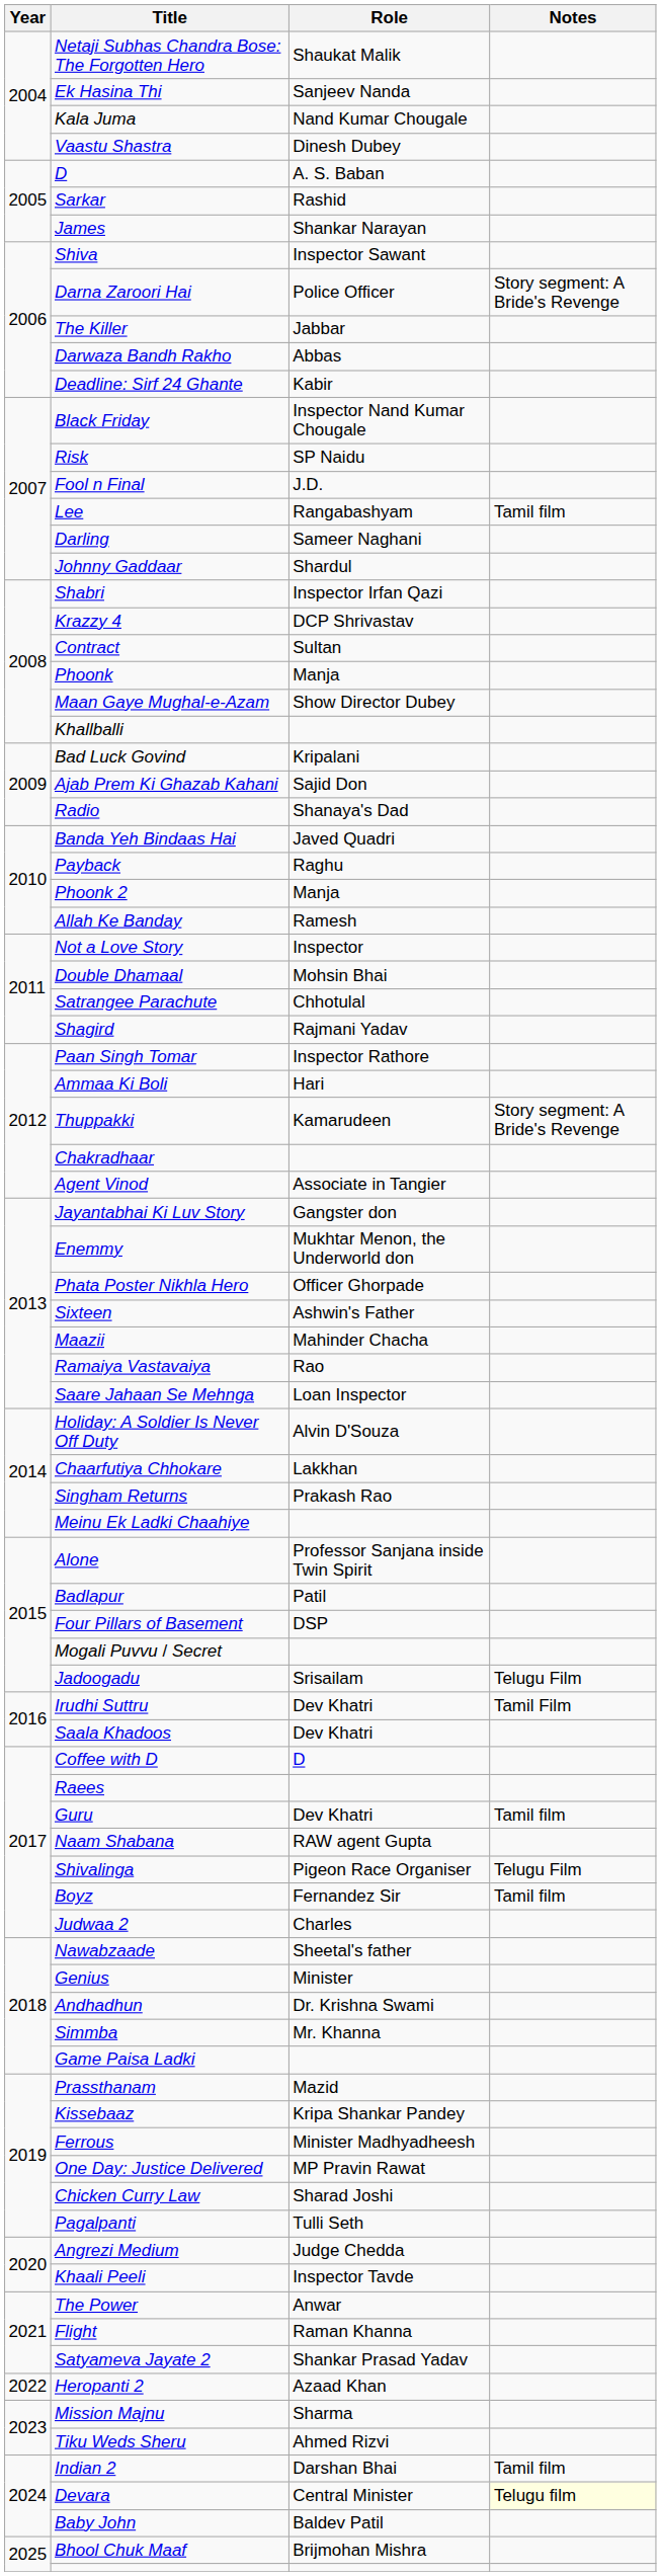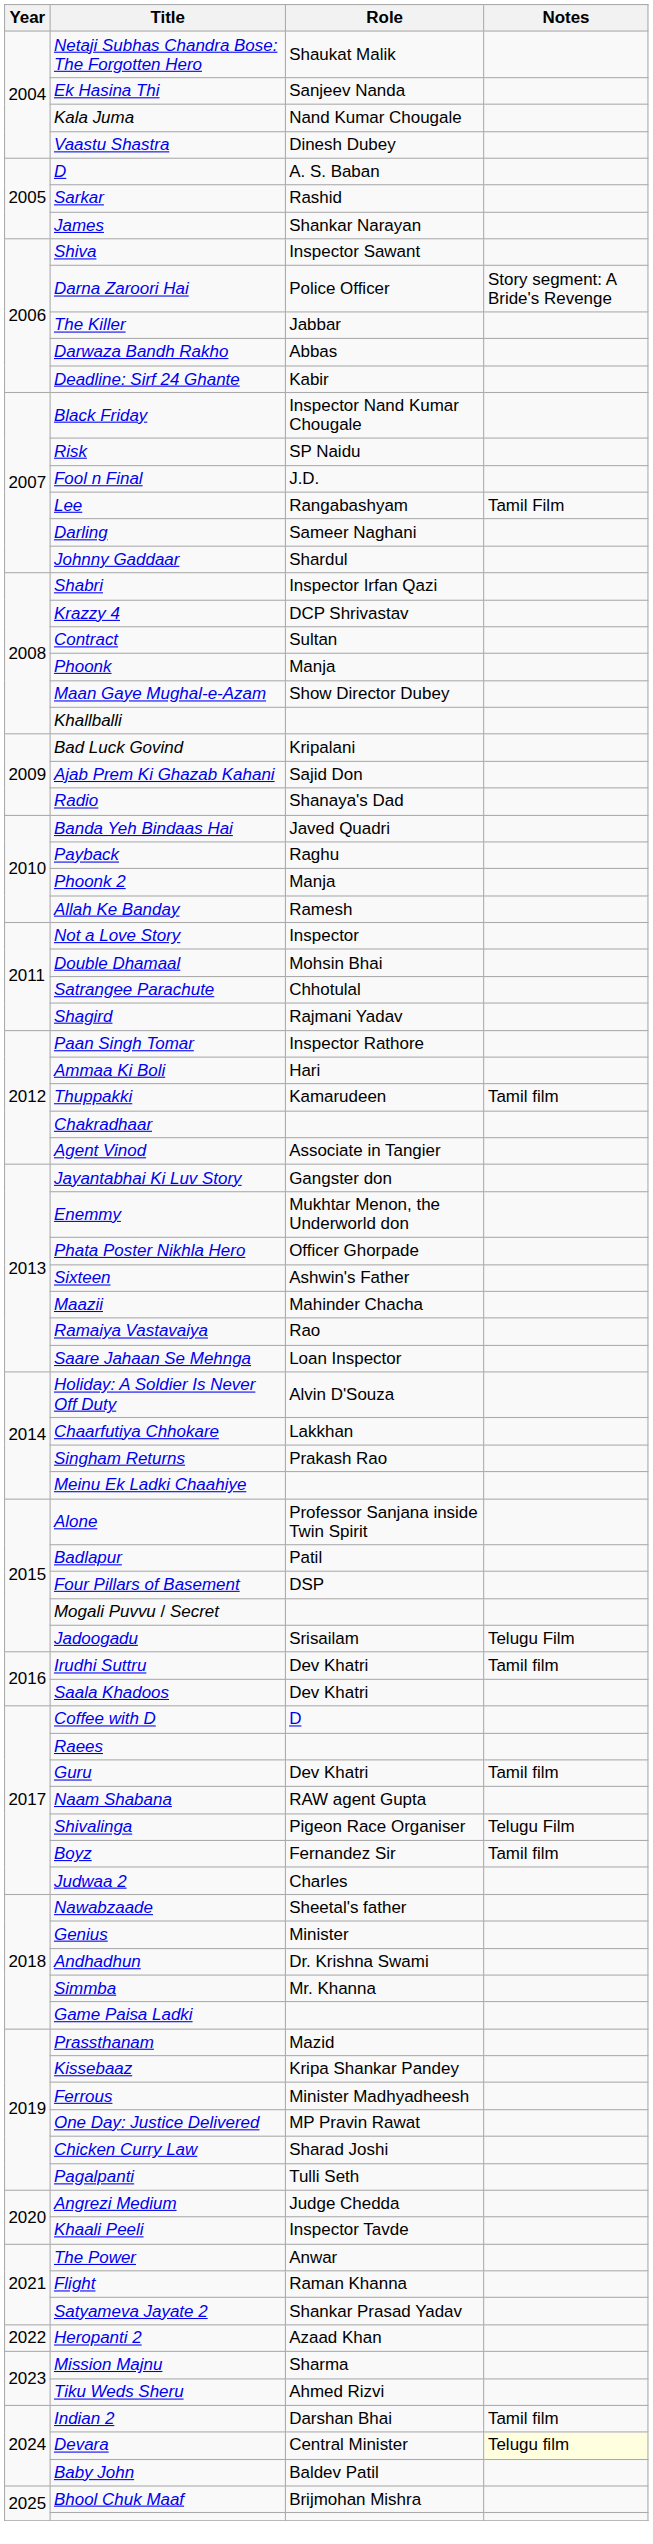 <table class="wikitable sortable">
 <tr>
 <th>Year</th>
 <th>Title</th>
 <th>Role</th>
 <th class="unsortable">Notes</th>
 </tr>
 <tr>
 <td rowspan=4>2004</td>
 <td><em><a href='#'>Netaji Subhas Chandra Bose: The Forgotten Hero</a></em></td>
 <td>Shaukat Malik</td>
 <td></td>
 </tr>
 <tr>
 <td><em><a href='#'>Ek Hasina Thi</a></em></td>
 <td>Sanjeev Nanda</td>
 <td></td>
 </tr>
 <tr>
 <td><em>Kala Juma</em></td>
 <td>Nand Kumar Chougale</td>
 <td></td>
 </tr>
 <tr>
 <td><em><a href='#'>Vaastu Shastra</a></em></td>
 <td>Dinesh Dubey</td>
 <td></td>
 </tr>
 <tr>
 <td rowspan=3>2005</td>
 <td><em><a href='#'>D</a></em></td>
 <td>A. S. Baban</td>
 <td></td>
 </tr>
 <tr>
 <td><em><a href='#'>Sarkar</a></em></td>
 <td>Rashid</td>
 <td></td>
 </tr>
 <tr>
 <td><em><a href='#'>James</a></em></td>
 <td>Shankar Narayan</td>
 <td></td>
 </tr>
 <tr>
 <td rowspan=5>2006</td>
 <td><em><a href='#'>Shiva</a></em></td>
 <td>Inspector Sawant</td>
 <td></td>
 </tr>
 <tr>
 <td><em><a href='#'>Darna Zaroori Hai</a></em></td>
 <td>Police Officer</td>
 <td>Story segment: A Bride's Revenge</td>
 </tr>
 <tr>
 <td><em><a href='#'>The Killer</a></em></td>
 <td>Jabbar</td>
 <td></td>
 </tr>
 <tr>
 <td><em><a href='#'>Darwaza Bandh Rakho</a></em></td>
 <td>Abbas</td>
 <td></td>
 </tr>
 <tr>
 <td><em><a href='#'>Deadline: Sirf 24 Ghante</a></em></td>
 <td>Kabir</td>
 <td></td>
 </tr>
 <tr>
 <td rowspan=6>2007</td>
 <td><em><a href='#'>Black Friday</a></em></td>
 <td>Inspector Nand Kumar Chougale</td>
 <td></td>
 </tr>
 <tr>
 <td><em><a href='#'>Risk</a></em></td>
 <td>SP Naidu</td>
 <td></td>
 </tr>
 <tr>
 <td><em><a href='#'>Fool n Final</a></em></td>
 <td>J.D.</td>
 <td></td>
 </tr>
 <tr>
 <td><em><a href='#'>Lee</a></em></td>
 <td>Rangabashyam</td>
-<td>Tamil film</td>
+<td>Tamil Film</td>
 </tr>
 <tr>
 <td><em><a href='#'>Darling</a></em></td>
 <td>Sameer Naghani</td>
 <td></td>
 </tr>
 <tr>
 <td><em><a href='#'>Johnny Gaddaar</a></em></td>
 <td>Shardul</td>
 <td></td>
 </tr>
 <tr>
 <td rowspan=6>2008</td>
 <td><em><a href='#'>Shabri</a></em></td>
 <td>Inspector Irfan Qazi</td>
 <td></td>
 </tr>
 <tr>
 <td><em><a href='#'>Krazzy 4</a></em></td>
 <td>DCP Shrivastav</td>
 <td></td>
 </tr>
 <tr>
 <td><em><a href='#'>Contract</a></em></td>
 <td>Sultan</td>
 <td></td>
 </tr>
 <tr>
 <td><em><a href='#'>Phoonk</a></em></td>
 <td>Manja</td>
 <td></td>
 </tr>
 <tr>
 <td><em><a href='#'>Maan Gaye Mughal-e-Azam</a></em></td>
 <td>Show Director Dubey</td>
 <td></td>
 </tr>
 <tr>
 <td><em>Khallballi</em></td>
 <td></td>
 <td></td>
 </tr>
 <tr>
 <td rowspan=3>2009</td>
 <td><em>Bad Luck Govind</em></td>
 <td>Kripalani</td>
 <td></td>
 </tr>
 <tr>
 <td><em><a href='#'>Ajab Prem Ki Ghazab Kahani</a></em></td>
 <td>Sajid Don</td>
 <td></td>
 </tr>
 <tr>
 <td><em><a href='#'>Radio</a></em></td>
 <td>Shanaya's Dad</td>
 <td></td>
 </tr>
 <tr>
 <td rowspan=4>2010</td>
 <td><em><a href='#'>Banda Yeh Bindaas Hai</a></em></td>
 <td>Javed Quadri</td>
 <td></td>
 </tr>
 <tr>
 <td><em><a href='#'>Payback</a></em></td>
 <td>Raghu</td>
 <td></td>
 </tr>
 <tr>
 <td><em><a href='#'>Phoonk 2</a></em></td>
 <td>Manja</td>
 <td></td>
 </tr>
 <tr>
 <td><em><a href='#'>Allah Ke Banday</a></em></td>
 <td>Ramesh</td>
 <td></td>
 </tr>
 <tr>
 <td rowspan=4>2011</td>
 <td><em><a href='#'>Not a Love Story</a></em></td>
 <td>Inspector</td>
 <td></td>
 </tr>
 <tr>
 <td><em><a href='#'>Double Dhamaal</a></em></td>
 <td>Mohsin Bhai</td>
 <td></td>
 </tr>
 <tr>
 <td><em><a href='#'>Satrangee Parachute</a></em></td>
 <td>Chhotulal</td>
 <td></td>
 </tr>
 <tr>
 <td><em><a href='#'>Shagird</a></em></td>
 <td>Rajmani Yadav</td>
 <td></td>
 </tr>
 <tr>
 <td rowspan=5>2012</td>
 <td><em><a href='#'>Paan Singh Tomar</a></em></td>
 <td>Inspector Rathore</td>
 <td></td>
 </tr>
 <tr>
 <td><em><a href='#'>Ammaa Ki Boli</a></em></td>
 <td>Hari</td>
 <td></td>
 </tr>
 <tr>
 <td><em><a href='#'>Thuppakki</a></em></td>
 <td>Kamarudeen</td>
-<td>Story segment: A Bride's Revenge</td>
+<td>Tamil film</td>
 </tr>
 <tr>
 <td><em><a href='#'>Chakradhaar</a></em></td>
 <td></td>
 <td></td>
 </tr>
 <tr>
 <td><em><a href='#'>Agent Vinod</a></em></td>
 <td>Associate in Tangier</td>
 <td></td>
 </tr>
 <tr>
 <td rowspan=7>2013</td>
 <td><em><a href='#'>Jayantabhai Ki Luv Story</a></em></td>
 <td>Gangster don</td>
 <td></td>
 </tr>
 <tr>
 <td><em><a href='#'>Enemmy</a></em></td>
 <td>Mukhtar Menon, the Underworld don</td>
 <td></td>
 </tr>
 <tr>
 <td><em><a href='#'>Phata Poster Nikhla Hero</a></em></td>
 <td>Officer Ghorpade</td>
 <td></td>
 </tr>
 <tr>
 <td><em><a href='#'>Sixteen</a></em></td>
 <td>Ashwin's Father</td>
 <td></td>
 </tr>
 <tr>
 <td><em><a href='#'>Maazii</a></em></td>
 <td>Mahinder Chacha</td>
 <td></td>
 </tr>
 <tr>
 <td><em><a href='#'>Ramaiya Vastavaiya</a></em></td>
 <td>Rao</td>
 <td></td>
 </tr>
 <tr>
 <td><em><a href='#'>Saare Jahaan Se Mehnga</a></em></td>
 <td>Loan Inspector</td>
 <td></td>
 </tr>
 <tr>
 <td rowspan=4>2014</td>
 <td><em><a href='#'>Holiday: A Soldier Is Never Off Duty</a></em></td>
 <td>Alvin D'Souza</td>
 <td></td>
 </tr>
 <tr>
 <td><em><a href='#'>Chaarfutiya Chhokare</a></em></td>
 <td>Lakkhan</td>
 <td></td>
 </tr>
 <tr>
 <td><em><a href='#'>Singham Returns</a></em></td>
 <td>Prakash Rao</td>
 <td></td>
 </tr>
 <tr>
 <td><em><a href='#'>Meinu Ek Ladki Chaahiye</a></em></td>
 <td></td>
 <td></td>
 </tr>
 <tr>
 <td rowspan=5>2015</td>
 <td><em><a href='#'>Alone</a></em></td>
 <td>Professor Sanjana inside Twin Spirit</td>
 <td></td>
 </tr>
 <tr>
 <td><em><a href='#'>Badlapur</a></em></td>
 <td>Patil</td>
 <td></td>
 </tr>
 <tr>
 <td><em><a href='#'>Four Pillars of Basement</a></em></td>
 <td>DSP</td>
 <td></td>
 </tr>
 <tr>
 <td><em>Mogali Puvvu</em> / <em>Secret</em></td>
 <td></td>
 <td></td>
 </tr>
 <tr>
 <td><em><a href='#'>Jadoogadu</a></em></td>
 <td>Srisailam</td>
 <td>Telugu Film</td>
 </tr>
 <tr>
 <td rowspan=2>2016</td>
 <td><em><a href='#'>Irudhi Suttru</a></em></td>
 <td>Dev Khatri</td>
-<td>Tamil Film</td>
+<td>Tamil film</td>
 </tr>
 <tr>
 <td><em><a href='#'>Saala Khadoos</a></em></td>
 <td>Dev Khatri</td>
 <td></td>
 </tr>
 <tr>
 <td rowspan="7">2017</td>
 <td><em><a href='#'>Coffee with D</a></em></td>
 <td><a href='#'>D</a></td>
 <td></td>
 </tr>
 <tr>
 <td><em><a href='#'>Raees</a></em></td>
 <td></td>
 <td></td>
 </tr>
 <tr>
 <td><em><a href='#'>Guru</a></em></td>
 <td>Dev Khatri</td>
 <td>Tamil film</td>
 </tr>
 <tr>
 <td><em><a href='#'>Naam Shabana</a></em></td>
 <td>RAW agent Gupta</td>
 <td></td>
 </tr>
 <tr>
 <td><em><a href='#'>Shivalinga</a></em></td>
 <td>Pigeon Race Organiser</td>
 <td>Telugu Film</td>
 </tr>
 <tr>
 <td><em><a href='#'>Boyz</a></em></td>
 <td>Fernandez Sir</td>
 <td>Tamil film</td>
 </tr>
 <tr>
 <td><em><a href='#'>Judwaa 2</a></em></td>
 <td>Charles</td>
 <td></td>
 </tr>
 <tr>
 <td rowspan=5>2018</td>
 <td><em><a href='#'>Nawabzaade</a></em></td>
 <td>Sheetal's father</td>
 <td></td>
 </tr>
 <tr>
 <td><em><a href='#'>Genius</a></em></td>
 <td>Minister</td>
 <td></td>
 </tr>
 <tr>
 <td><em><a href='#'>Andhadhun</a></em></td>
 <td>Dr. Krishna Swami</td>
 <td></td>
 </tr>
 <tr>
 <td><em><a href='#'>Simmba</a></em></td>
 <td>Mr. Khanna</td>
 <td></td>
 </tr>
 <tr>
 <td><em><a href='#'>Game Paisa Ladki</a></em></td>
 <td></td>
 <td></td>
 </tr>
 <tr>
 <td rowspan=6>2019</td>
 <td><em><a href='#'>Prassthanam</a></em></td>
 <td>Mazid</td>
 <td></td>
 </tr>
 <tr>
 <td><em><a href='#'>Kissebaaz</a></em></td>
 <td>Kripa Shankar Pandey</td>
 <td></td>
 </tr>
 <tr>
 <td><em><a href='#'>Ferrous</a></em></td>
 <td>Minister Madhyadheesh</td>
 <td></td>
 </tr>
 <tr>
 <td><em><a href='#'>One Day: Justice Delivered</a></em></td>
 <td>MP Pravin Rawat</td>
 <td></td>
 </tr>
 <tr>
 <td><em><a href='#'>Chicken Curry Law</a></em></td>
 <td>Sharad Joshi</td>
 <td></td>
 </tr>
 <tr>
 <td><em><a href='#'>Pagalpanti</a></em></td>
 <td>Tulli Seth</td>
 <td></td>
 </tr>
 <tr>
 <td rowspan=2>2020</td>
 <td><em><a href='#'>Angrezi Medium</a></em></td>
 <td>Judge Chedda</td>
 <td></td>
 </tr>
 <tr>
 <td><em><a href='#'>Khaali Peeli</a></em></td>
 <td>Inspector Tavde</td>
 <td></td>
 </tr>
 <tr>
 <td rowspan=3>2021</td>
 <td><em><a href='#'>The Power</a></em></td>
 <td>Anwar</td>
 <td></td>
 </tr>
 <tr>
 <td><em><a href='#'>Flight</a></em></td>
 <td>Raman Khanna</td>
 <td></td>
 </tr>
 <tr>
 <td><em><a href='#'>Satyameva Jayate 2</a></em></td>
 <td>Shankar Prasad Yadav</td>
 <td></td>
 </tr>
 <tr>
 <td>2022</td>
 <td><em><a href='#'>Heropanti 2</a></em></td>
 <td>Azaad Khan</td>
 <td></td>
 </tr>
 <tr>
 <td rowspan=2>2023</td>
 <td><em><a href='#'>Mission Majnu</a></em></td>
 <td>Sharma</td>
 <td></td>
 </tr>
 <tr>
 <td><em><a href='#'>Tiku Weds Sheru</a></em></td>
 <td>Ahmed Rizvi</td>
 <td></td>
 </tr>
 <tr>
 <td rowspan=3>2024</td>
 <td><em><a href='#'>Indian 2</a></em></td>
 <td>Darshan Bhai</td>
 <td>Tamil film</td>
 </tr>
 <tr>
 <td><em><a href='#'>Devara</a></em></td>
 <td>Central Minister</td>
 <td style="background: lightyellow;">Telugu film</td>
 </tr>
 <tr>
 <td><em><a href='#'>Baby John</a></em></td>
 <td>Baldev Patil</td>
 <td></td>
 </tr>
 <tr>
 <td rowspan=2>2025</td>
 <td><em><a href='#'>Bhool Chuk Maaf</a></em></td>
 <td>Brijmohan Mishra</td>
 <td></td>
 </tr>
 <tr>
 <td></td>
 <td></td>
 <td></td>
 </tr>
 <tr>
 </tr>
 </table>
